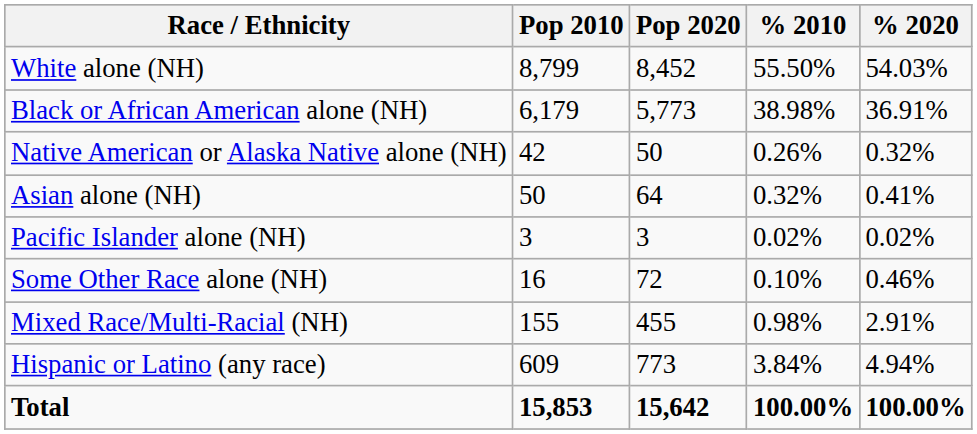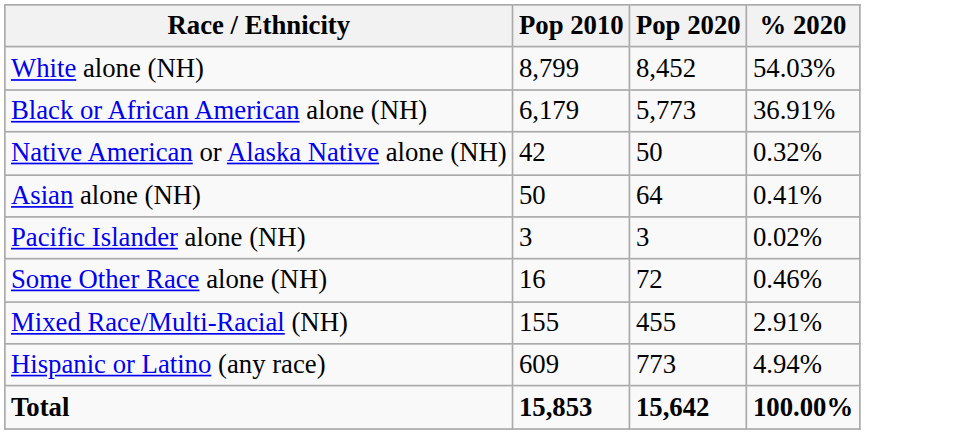 <table class="wikitable">
 <tr>
 <th>Race / Ethnicity</th>
 <th>Pop 2010</th>
 <th>Pop 2020</th>
-<th>% 2010</th>
 <th>% 2020</th>
 </tr>
 <tr>
 <td><a href='#'>White</a> alone (NH)</td>
 <td>8,799</td>
 <td>8,452</td>
-<td>55.50%</td>
 <td>54.03%</td>
 </tr>
 <tr>
 <td><a href='#'>Black or African American</a> alone (NH)</td>
 <td>6,179</td>
 <td>5,773</td>
-<td>38.98%</td>
 <td>36.91%</td>
 </tr>
 <tr>
 <td><a href='#'>Native American</a> or <a href='#'>Alaska Native</a> alone (NH)</td>
 <td>42</td>
 <td>50</td>
-<td>0.26%</td>
 <td>0.32%</td>
 </tr>
 <tr>
 <td><a href='#'>Asian</a> alone (NH)</td>
 <td>50</td>
 <td>64</td>
-<td>0.32%</td>
 <td>0.41%</td>
 </tr>
 <tr>
 <td><a href='#'>Pacific Islander</a> alone (NH)</td>
 <td>3</td>
 <td>3</td>
 <td>0.02%</td>
-<td>0.02%</td>
 </tr>
 <tr>
 <td><a href='#'>Some Other Race</a> alone (NH)</td>
 <td>16</td>
 <td>72</td>
-<td>0.10%</td>
 <td>0.46%</td>
 </tr>
 <tr>
 <td><a href='#'>Mixed Race/Multi-Racial</a> (NH)</td>
 <td>155</td>
 <td>455</td>
-<td>0.98%</td>
 <td>2.91%</td>
 </tr>
 <tr>
 <td><a href='#'>Hispanic or Latino</a> (any race)</td>
 <td>609</td>
 <td>773</td>
-<td>3.84%</td>
 <td>4.94%</td>
 </tr>
 <tr>
 <td><strong>Total</strong></td>
 <td><strong>15,853</strong></td>
 <td><strong>15,642</strong></td>
 <td><strong>100.00%</strong></td>
-<td><strong>100.00%</strong></td>
 </tr>
 </table>
